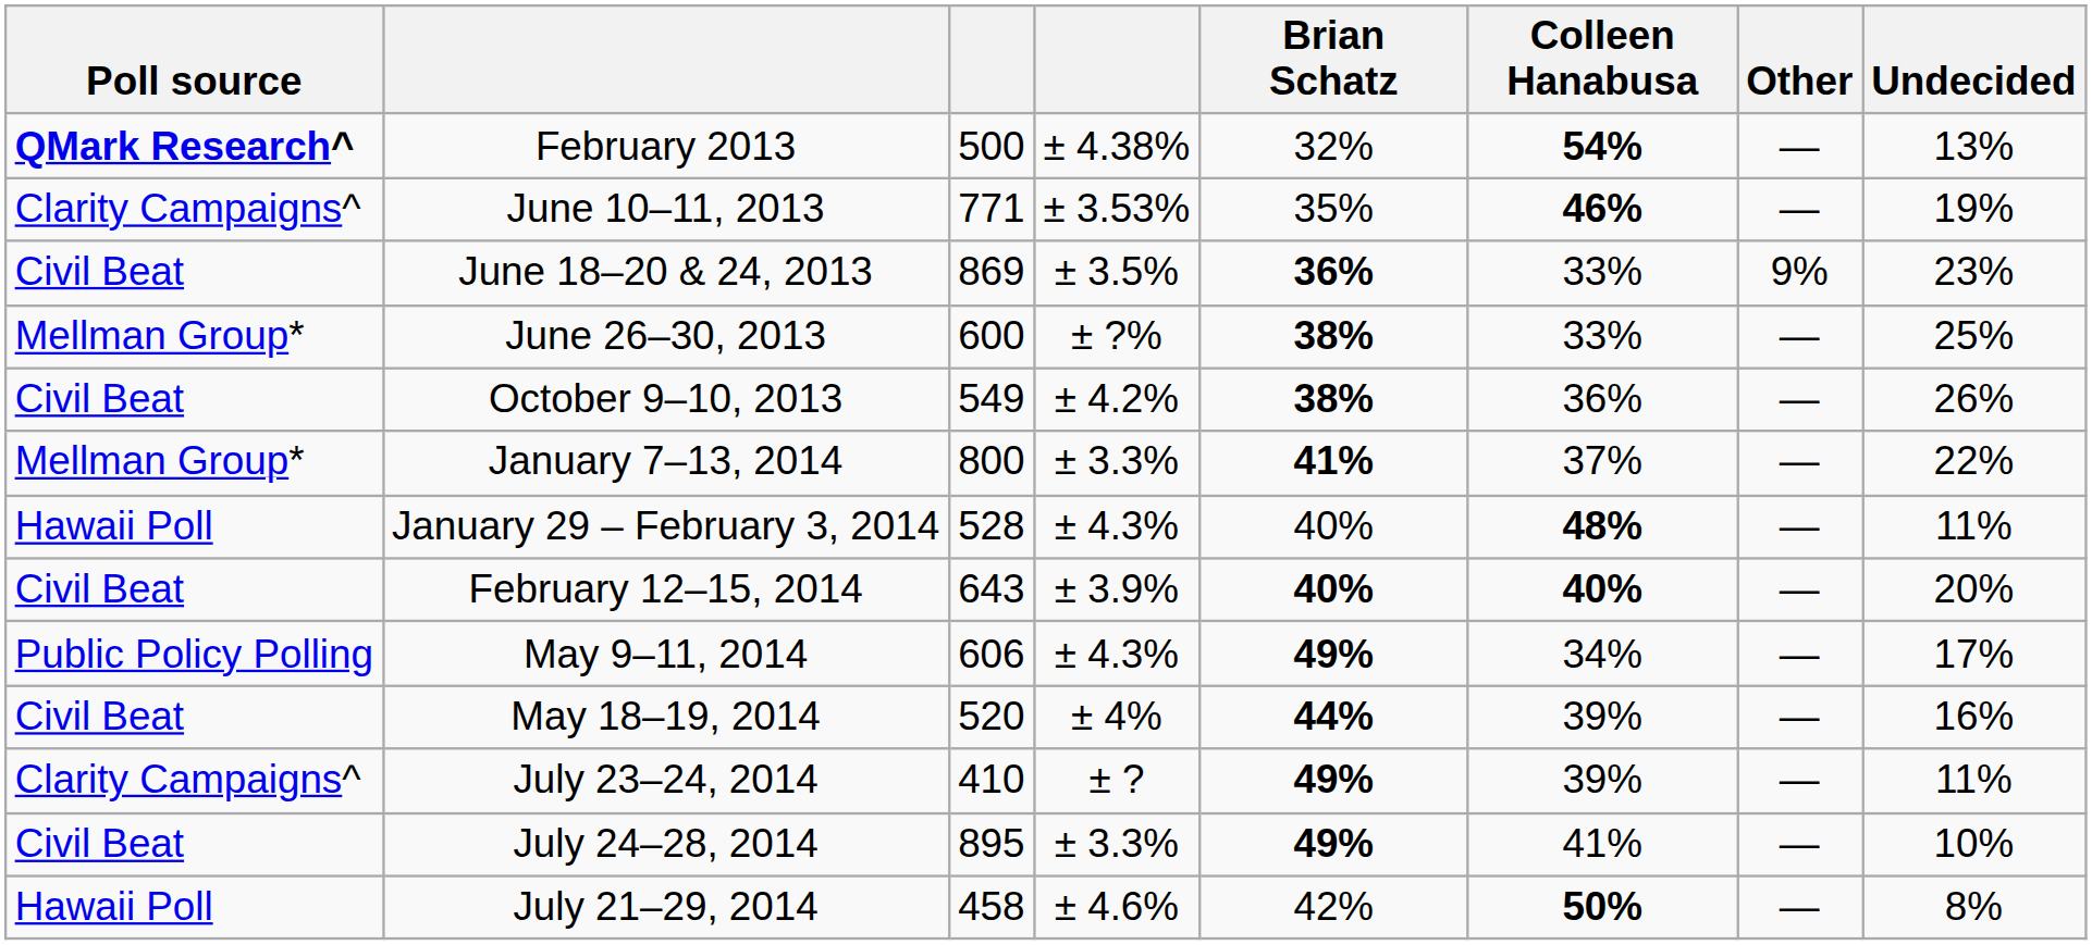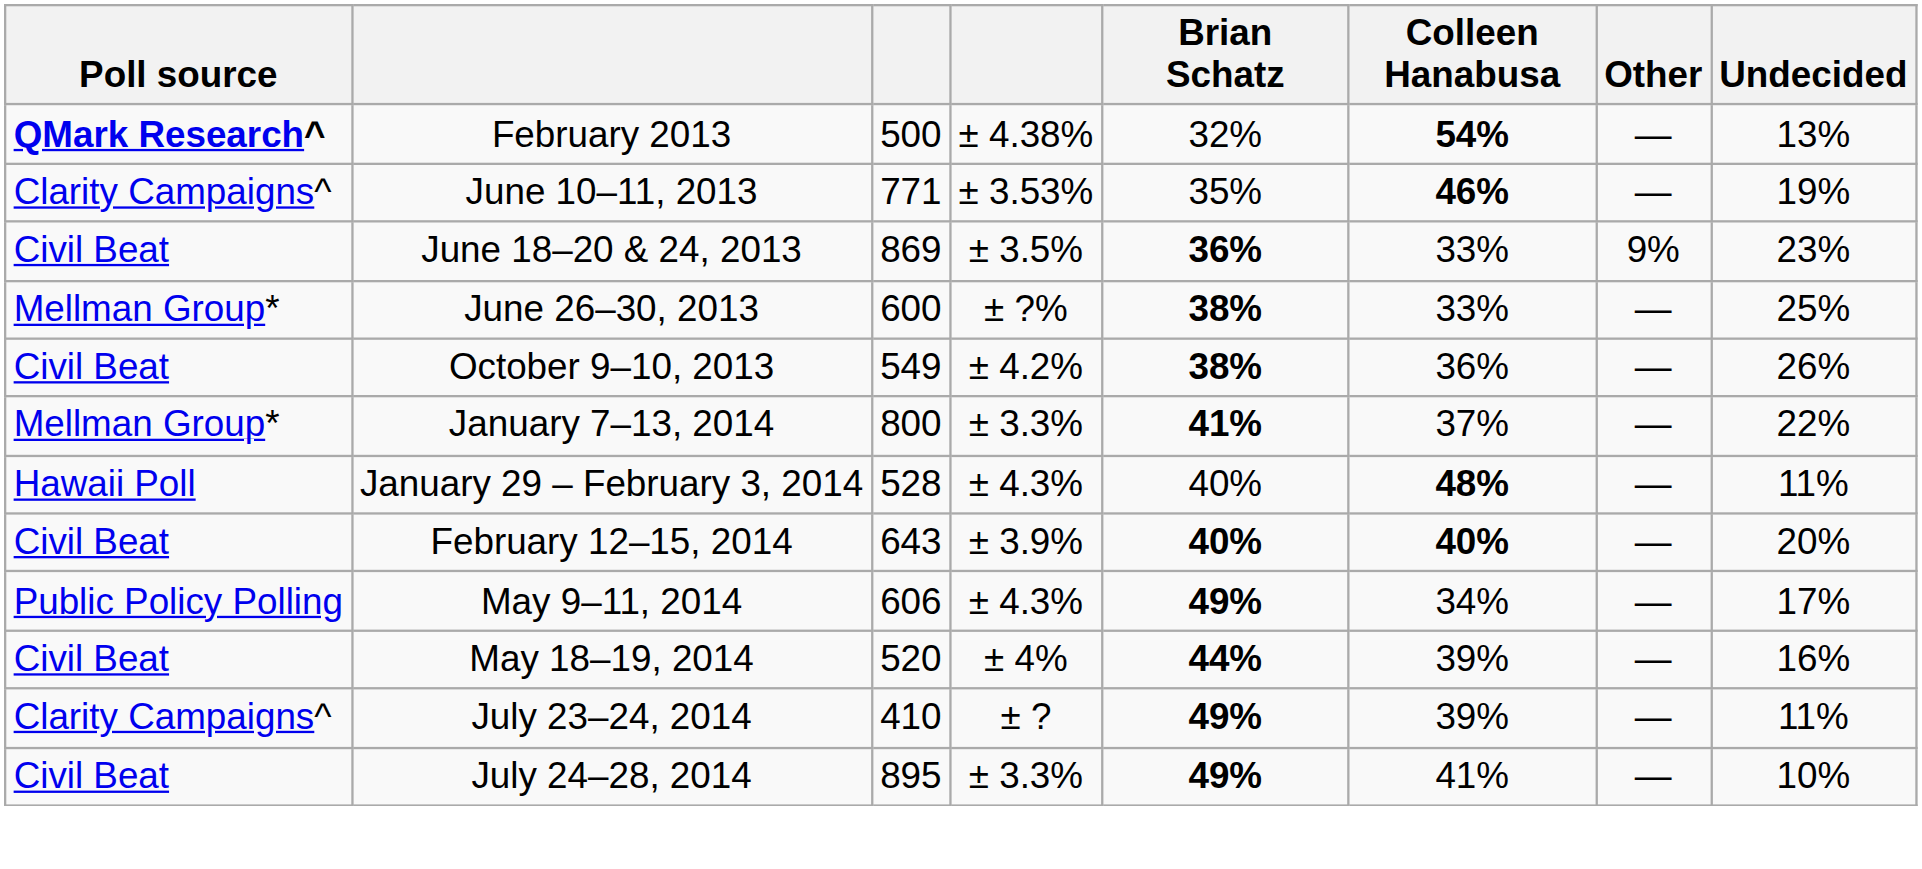 <table class="wikitable" style="text-align:center">
 <tr valign= bottom>
 <th>Poll source</th>
 <th></th>
 <th></th>
 <th></th>
 <th style="width:100px;">Brian<br>Schatz</th>
 <th style="width:100px;">Colleen<br>Hanabusa</th>
 <th>Other</th>
 <th>Undecided</th>
 </tr>
 <tr>
 <td align=left><strong><a href='#'>QMark Research</a>^</strong></td>
 <td>February 2013</td>
 <td>500</td>
 <td>± 4.38%</td>
 <td>32%</td>
 <td><strong>54%</strong></td>
 <td>—</td>
 <td>13%</td>
 </tr>
 <tr>
 <td align=left><a href='#'>Clarity Campaigns</a>^</td>
 <td>June 10–11, 2013</td>
 <td>771</td>
 <td>± 3.53%</td>
 <td>35%</td>
 <td><strong>46%</strong></td>
 <td>—</td>
 <td>19%</td>
 </tr>
 <tr>
 <td align=left><a href='#'>Civil Beat</a></td>
 <td>June 18–20 & 24, 2013</td>
 <td>869</td>
 <td>± 3.5%</td>
 <td><strong>36%</strong></td>
 <td>33%</td>
 <td>9%</td>
 <td>23%</td>
 </tr>
 <tr>
 <td align=left><a href='#'>Mellman Group</a>*</td>
 <td>June 26–30, 2013</td>
 <td>600</td>
 <td>± ?%</td>
 <td><strong>38%</strong></td>
 <td>33%</td>
 <td>—</td>
 <td>25%</td>
 </tr>
 <tr>
 <td align=left><a href='#'>Civil Beat</a></td>
 <td>October 9–10, 2013</td>
 <td>549</td>
 <td>± 4.2%</td>
 <td><strong>38%</strong></td>
 <td>36%</td>
 <td>—</td>
 <td>26%</td>
 </tr>
 <tr>
 <td align=left><a href='#'>Mellman Group</a>*</td>
 <td>January 7–13, 2014</td>
 <td>800</td>
 <td>± 3.3%</td>
 <td><strong>41%</strong></td>
 <td>37%</td>
 <td>—</td>
 <td>22%</td>
 </tr>
 <tr>
 <td align=left><a href='#'>Hawaii Poll</a></td>
 <td>January 29 – February 3, 2014</td>
 <td>528</td>
 <td>± 4.3%</td>
 <td>40%</td>
 <td><strong>48%</strong></td>
 <td>—</td>
 <td>11%</td>
 </tr>
 <tr>
 <td align=left><a href='#'>Civil Beat</a></td>
 <td>February 12–15, 2014</td>
 <td>643</td>
 <td>± 3.9%</td>
 <td><strong>40%</strong></td>
 <td><strong>40%</strong></td>
 <td>—</td>
 <td>20%</td>
 </tr>
 <tr>
 <td align=left><a href='#'>Public Policy Polling</a></td>
 <td>May 9–11, 2014</td>
 <td>606</td>
 <td>± 4.3%</td>
 <td><strong>49%</strong></td>
 <td>34%</td>
 <td>—</td>
 <td>17%</td>
 </tr>
 <tr>
 <td align=left><a href='#'>Civil Beat</a></td>
 <td>May 18–19, 2014</td>
 <td>520</td>
 <td>± 4%</td>
 <td><strong>44%</strong></td>
 <td>39%</td>
 <td>—</td>
 <td>16%</td>
 </tr>
 <tr>
 <td align=left><a href='#'>Clarity Campaigns</a>^</td>
 <td>July 23–24, 2014</td>
 <td>410</td>
 <td>± ?</td>
 <td><strong>49%</strong></td>
 <td>39%</td>
 <td>—</td>
 <td>11%</td>
 </tr>
 <tr>
 <td align=left><a href='#'>Civil Beat</a></td>
 <td>July 24–28, 2014</td>
 <td>895</td>
 <td>± 3.3%</td>
 <td><strong>49%</strong></td>
 <td>41%</td>
 <td>—</td>
 <td>10%</td>
 </tr>
-<tr>
-<td align=left><a href='#'>Hawaii Poll</a></td>
-<td>July 21–29, 2014</td>
-<td>458</td>
-<td>± 4.6%</td>
-<td>42%</td>
-<td><strong>50%</strong></td>
-<td>—</td>
-<td>8%</td>
-</tr>
 </table>
